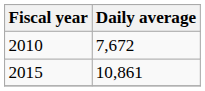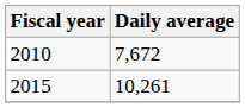 <table class="wikitable">
 <tr>
 <th>Fiscal year</th>
 <th>Daily average</th>
 </tr>
 <tr>
 <td>2010</td>
 <td>7,672</td>
 </tr>
 <tr>
 <td>2015</td>
-<td>10,861</td>
+<td>10,261</td>
 </tr>
 <tr>
 </tr>
 </table>
